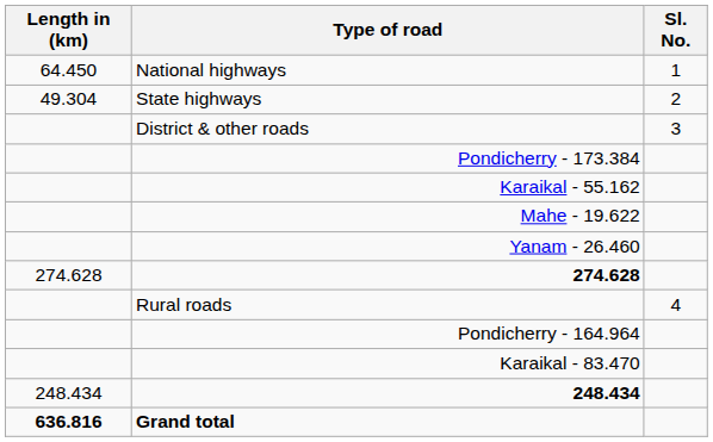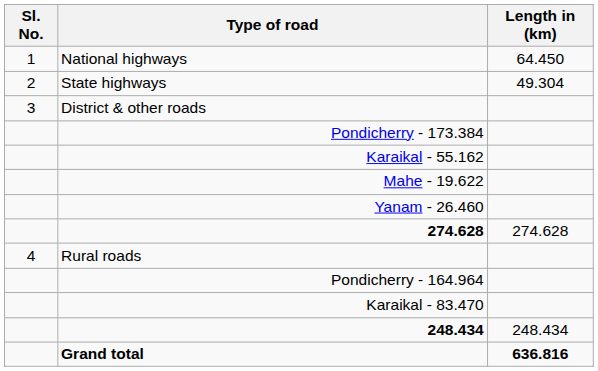 <table class="wikitable">
 <tr>
+<th align="center">Sl. No.</th>
+<th align="center">Type of road</th>
 <th align="center">Length in (km)</th>
-<th align="center">Type of road</th>
-<th align="center">Sl. No.</th>
 </tr>
 <tr>
+<td width="9%" align="center">1</td>
+<td width="73%">National highways</td>
 <td width="18%" align="center">64.450</td>
-<td width="73%">National highways</td>
-<td width="9%" align="center">1</td>
 </tr>
 <tr>
+<td width="9%" align="center">2</td>
+<td width="73%">State highways</td>
 <td width="18%" align="center">49.304</td>
-<td width="73%">State highways</td>
-<td width="9%" align="center">2</td>
 </tr>
 <tr>
+<td width="9%" align="center">3</td>
+<td width="73%">District & other roads</td>
 <td width="18%" align="center"> </td>
-<td width="73%">District & other roads</td>
-<td width="9%" align="center">3</td>
 </tr>
 <tr>
+<td width="9%" align="center"> </td>
+<td width="73%" align="right"><a href='#'>Pondicherry</a> - 173.384</td>
 <td width="18%" align="center"> </td>
-<td width="73%" align="right"><a href='#'>Pondicherry</a> - 173.384</td>
-<td width="9%" align="center"> </td>
 </tr>
 <tr>
+<td width="9%" align="center"> </td>
+<td width="73%" align="right"><a href='#'>Karaikal</a> - 55.162</td>
 <td width="18%" align="center"> </td>
-<td width="73%" align="right"><a href='#'>Karaikal</a> - 55.162</td>
-<td width="9%" align="center"> </td>
 </tr>
 <tr>
+<td width="9%" align="center"> </td>
+<td width="73%" align="right"><a href='#'>Mahe</a> - 19.622</td>
 <td width="18%" align="center"> </td>
-<td width="73%" align="right"><a href='#'>Mahe</a> - 19.622</td>
-<td width="9%" align="center"> </td>
 </tr>
 <tr>
+<td width="9%" align="center"> </td>
+<td width="73%" align="right"><a href='#'>Yanam</a> - 26.460</td>
 <td width="18%" align="center"> </td>
-<td width="73%" align="right"><a href='#'>Yanam</a> - 26.460</td>
-<td width="9%" align="center"> </td>
 </tr>
 <tr>
+<td width="9%" align="center"> </td>
+<td width="73%" align="right"><strong>274.628</strong></td>
 <td width="18%" align="center">274.628</td>
-<td width="73%" align="right"><strong>274.628</strong></td>
-<td width="9%" align="center"> </td>
 </tr>
 <tr>
+<td width="9%" align="center">4</td>
+<td width="73%">Rural roads</td>
 <td width="18%" align="center"> </td>
-<td width="73%">Rural roads</td>
-<td width="9%" align="center">4</td>
 </tr>
 <tr>
+<td width="9%" align="center"></td>
+<td width="73%" align="right">Pondicherry - 164.964</td>
 <td width="18%" align="center"> </td>
-<td width="73%" align="right">Pondicherry - 164.964</td>
-<td width="9%" align="center"></td>
 </tr>
 <tr>
+<td width="9%" align="center"> </td>
+<td width="73%" align="right">Karaikal - 83.470</td>
 <td width="18%" align="center"> </td>
-<td width="73%" align="right">Karaikal - 83.470</td>
-<td width="9%" align="center"> </td>
 </tr>
 <tr>
+<td width="9%" align="center"> </td>
+<td width="73%" align="right"><strong>248.434</strong></td>
 <td width="18%" align="center">248.434</td>
-<td width="73%" align="right"><strong>248.434</strong></td>
-<td width="9%" align="center"> </td>
 </tr>
 <tr>
+<td width="9%" align="center"> </td>
+<td width="73%"><strong>Grand total</strong></td>
 <td width="18%" align="center"><strong>636.816</strong></td>
-<td width="73%"><strong>Grand total</strong></td>
-<td width="9%" align="center"> </td>
 </tr>
 </table>
